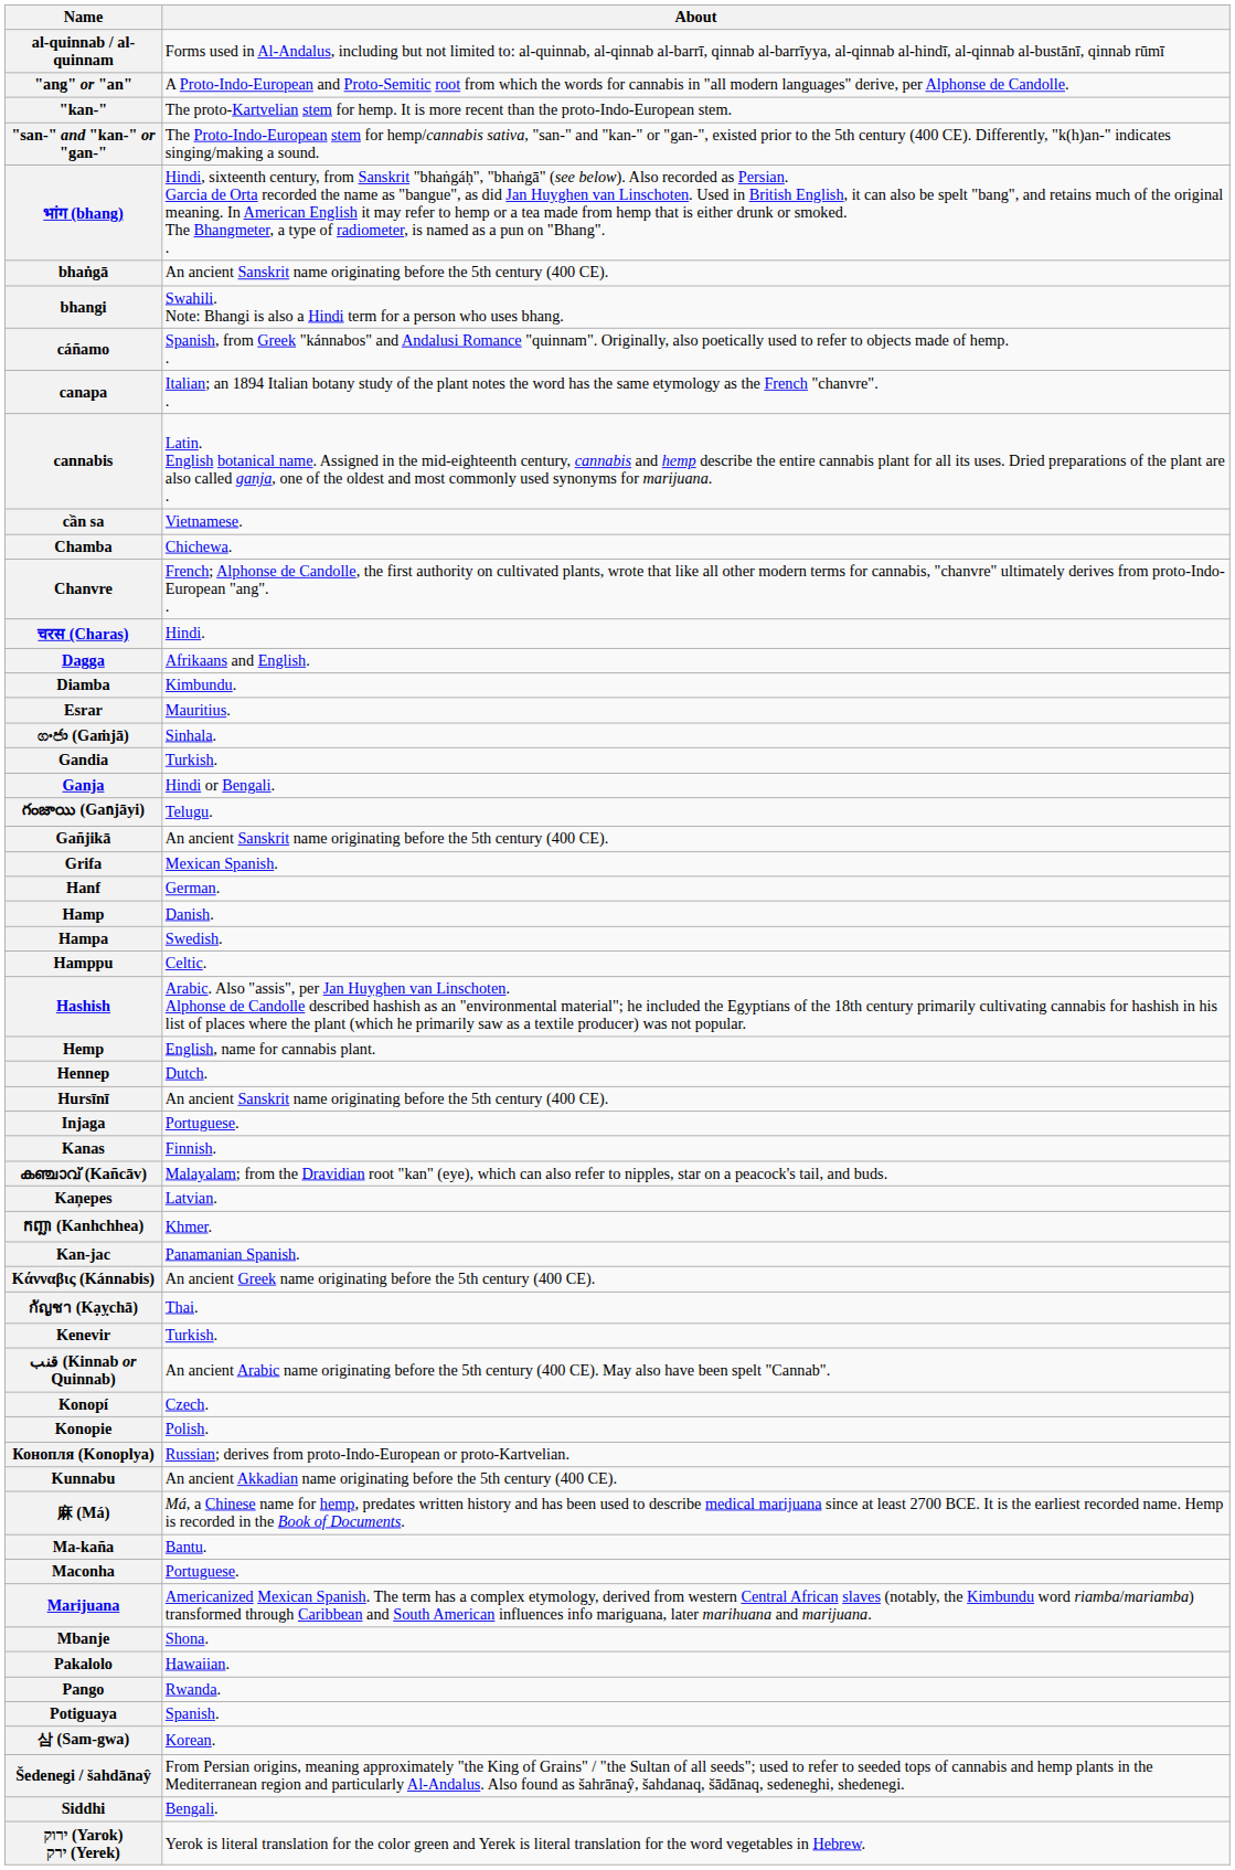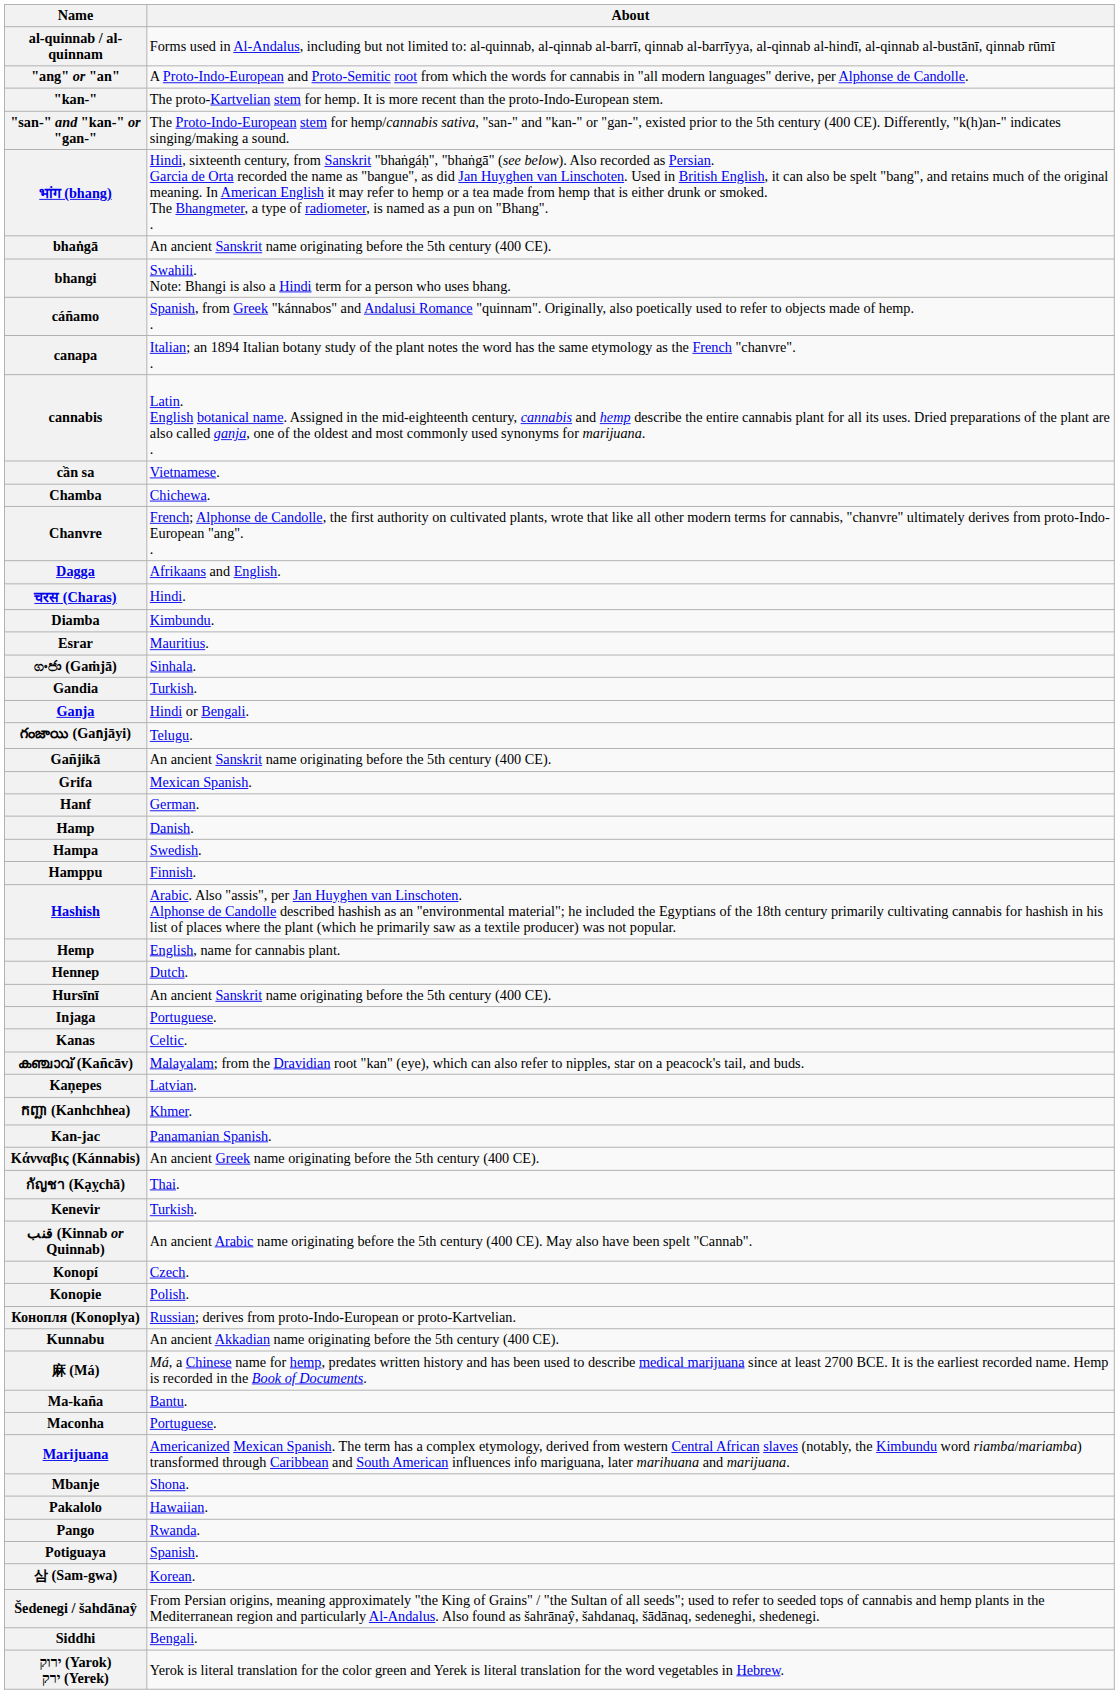 <table class="wikitable mw-collapsible">
 <tr>
 <th>Name</th>
 <th>About</th>
 </tr>
 <tr>
 <th>al-quinnab / al-quinnam</th>
 <td>Forms used in <a href='#'>Al-Andalus</a>, including but not limited to: al-quinnab, al-qinnab al-barrī, qinnab al-barrīyya, al-qinnab al-hindī, al-qinnab al-bustānī, qinnab rūmī</td>
 </tr>
 <tr>
 <th>"ang" <em>or</em> "an"</th>
 <td>A <a href='#'>Proto-Indo-European</a> and <a href='#'>Proto-Semitic</a> <a href='#'>root</a> from which the words for cannabis in "all modern languages" derive, per <a href='#'>Alphonse de Candolle</a>.</td>
 </tr>
 <tr>
 <th>"kan-"</th>
 <td>The proto-<a href='#'>Kartvelian</a> <a href='#'>stem</a> for hemp. It is more recent than the proto-Indo-European stem.</td>
 </tr>
 <tr>
 <th>"san-" <em>and</em> "kan-" <em>or</em> "gan-"</th>
 <td>The <a href='#'>Proto-Indo-European</a> <a href='#'>stem</a> for hemp/<em>cannabis sativa</em>, "san-" and "kan-" or "gan-", existed prior to the 5th century (400 CE). Differently, "k(h)an-" indicates singing/making a sound.</td>
 </tr>
 <tr>
 <th><a href='#'>भांग (bhang)</a></th>
 <td><a href='#'>Hindi</a>, sixteenth century, from <a href='#'>Sanskrit</a> "bhaṅgáḥ", "bhaṅgā" (<em>see below</em>). Also recorded as <a href='#'>Persian</a>.<br><a href='#'>Garcia de Orta</a> recorded the name as "bangue", as did <a href='#'>Jan Huyghen van Linschoten</a>. Used in <a href='#'>British English</a>, it can also be spelt "bang", and retains much of the original meaning. In <a href='#'>American English</a> it may refer to hemp or a tea made from hemp that is either drunk or smoked.<br>The <a href='#'>Bhangmeter</a>, a type of <a href='#'>radiometer</a>, is named as a pun on "Bhang".<br>.</td>
 </tr>
 <tr>
 <th>bhaṅgā</th>
 <td>An ancient <a href='#'>Sanskrit</a> name originating before the 5th century (400 CE).</td>
 </tr>
 <tr>
 <th>bhangi</th>
 <td><a href='#'>Swahili</a>.<br>Note: Bhangi is also a <a href='#'>Hindi</a> term for a person who uses bhang.</td>
 </tr>
 <tr>
 <th>cáñamo</th>
 <td><a href='#'>Spanish</a>, from <a href='#'>Greek</a> "kánnabos" and <a href='#'>Andalusi Romance</a> "quinnam". Originally, also poetically used to refer to objects made of hemp.<br>.</td>
 </tr>
 <tr>
 <th>canapa</th>
 <td><a href='#'>Italian</a>; an 1894 Italian botany study of the plant notes the word has the same etymology as the <a href='#'>French</a> "chanvre".<br>.</td>
 </tr>
 <tr>
 <th>cannabis</th>
 <td><br><a href='#'>Latin</a>.<br><a href='#'>English</a> <a href='#'>botanical name</a>. Assigned in the mid-eighteenth century, <em><a href='#'>cannabis</a></em> and <em><a href='#'>hemp</a></em> describe the entire cannabis plant for all its uses. Dried preparations of the plant are also called <em><a href='#'>ganja</a></em>, one of the oldest and most commonly used synonyms for <em>marijuana</em>.<br>.</td>
 </tr>
 <tr>
 <th>cần sa</th>
 <td><a href='#'>Vietnamese</a>.</td>
 </tr>
 <tr>
 <th>Chamba</th>
 <td><a href='#'>Chichewa</a>.</td>
 </tr>
 <tr>
 <th>Chanvre</th>
 <td><a href='#'>French</a>; <a href='#'>Alphonse de Candolle</a>, the first authority on cultivated plants, wrote that like all other modern terms for cannabis, "chanvre" ultimately derives from proto-Indo-European "ang".<br>.</td>
 </tr>
 <tr>
+<th><a href='#'>Dagga</a></th>
+<td><a href='#'>Afrikaans</a> and <a href='#'>English</a>.</td>
+</tr>
+<tr>
 <th><a href='#'>चरस (Charas)</a></th>
 <td><a href='#'>Hindi</a>.</td>
-</tr>
-<tr>
-<th><a href='#'>Dagga</a></th>
-<td><a href='#'>Afrikaans</a> and <a href='#'>English</a>.</td>
 </tr>
 <tr>
 <th>Diamba</th>
 <td><a href='#'>Kimbundu</a>.</td>
 </tr>
 <tr>
 <th>Esrar</th>
 <td><a href='#'>Mauritius</a>.</td>
 </tr>
 <tr>
 <th>ගංජා (Gaṁjā)</th>
 <td><a href='#'>Sinhala</a>.</td>
 </tr>
 <tr>
 <th>Gandia</th>
 <td><a href='#'>Turkish</a>.</td>
 </tr>
 <tr>
 <th><a href='#'>Ganja</a></th>
 <td><a href='#'>Hindi</a> or <a href='#'>Bengali</a>.</td>
 </tr>
 <tr>
 <th>గంజాయి (Gan̄jāyi)</th>
 <td><a href='#'>Telugu</a>.</td>
 </tr>
 <tr>
 <th>Gañjikā</th>
 <td>An ancient <a href='#'>Sanskrit</a> name originating before the 5th century (400 CE).</td>
 </tr>
 <tr>
 <th>Grifa</th>
 <td><a href='#'>Mexican Spanish</a>.</td>
 </tr>
 <tr>
 <th>Hanf</th>
 <td><a href='#'>German</a>.</td>
 </tr>
 <tr>
 <th>Hamp</th>
 <td><a href='#'>Danish</a>.</td>
 </tr>
 <tr>
 <th>Hampa</th>
 <td><a href='#'>Swedish</a>.</td>
 </tr>
 <tr>
 <th>Hamppu</th>
-<td><a href='#'>Celtic</a>.</td>
+<td><a href='#'>Finnish</a>.</td>
 </tr>
 <tr>
 <th><a href='#'>Hashish</a></th>
 <td><a href='#'>Arabic</a>. Also "assis", per <a href='#'>Jan Huyghen van Linschoten</a>.<br><a href='#'>Alphonse de Candolle</a> described hashish as an "environmental material"; he included the Egyptians of the 18th century primarily cultivating cannabis for hashish in his list of places where the plant (which he primarily saw as a textile producer) was not popular.</td>
 </tr>
 <tr>
 <th>Hemp</th>
 <td><a href='#'>English</a>, name for cannabis plant.</td>
 </tr>
 <tr>
 <th>Hennep</th>
 <td><a href='#'>Dutch</a>.</td>
 </tr>
 <tr>
 <th>Hursīnī</th>
 <td>An ancient <a href='#'>Sanskrit</a> name originating before the 5th century (400 CE).</td>
 </tr>
 <tr>
 <th>Injaga</th>
 <td><a href='#'>Portuguese</a>.</td>
 </tr>
 <tr>
 <th>Kanas</th>
-<td><a href='#'>Finnish</a>.</td>
+<td><a href='#'>Celtic</a>.</td>
 </tr>
 <tr>
 <th>കഞ്ചാവ് (Kañcāv)</th>
 <td><a href='#'>Malayalam</a>; from the <a href='#'>Dravidian</a> root "kan" (eye), which can also refer to nipples, star on a peacock's tail, and buds.</td>
 </tr>
 <tr>
 <th>Kaņepes</th>
 <td><a href='#'>Latvian</a>.</td>
 </tr>
 <tr>
 <th>កញ្ឆា (Kanhchhea)</th>
 <td><a href='#'>Khmer</a>.</td>
 </tr>
 <tr>
 <th>Kan-jac</th>
 <td><a href='#'>Panamanian Spanish</a>.</td>
 </tr>
 <tr>
 <th>Kάνναβις (Kánnabis)</th>
 <td>An ancient <a href='#'>Greek</a> name originating before the 5th century (400 CE).</td>
 </tr>
 <tr>
 <th>กัญชา (Kạỵchā)</th>
 <td><a href='#'>Thai</a>.</td>
 </tr>
 <tr>
 <th>Kenevir</th>
 <td><a href='#'>Turkish</a>.</td>
 </tr>
 <tr>
 <th>قنب (Kinnab <em>or</em> Quinnab)</th>
 <td>An ancient <a href='#'>Arabic</a> name originating before the 5th century (400 CE). May also have been spelt "Cannab".</td>
 </tr>
 <tr>
 <th>Konopí</th>
 <td><a href='#'>Czech</a>.</td>
 </tr>
 <tr>
 <th>Konopie</th>
 <td><a href='#'>Polish</a>.</td>
 </tr>
 <tr>
 <th>Конопля (Konoplya)</th>
 <td><a href='#'>Russian</a>; derives from proto-Indo-European or proto-Kartvelian.</td>
 </tr>
 <tr>
 <th>Kunnabu</th>
 <td>An ancient <a href='#'>Akkadian</a> name originating before the 5th century (400 CE).</td>
 </tr>
 <tr>
 <th>麻 (Má)</th>
 <td><em>Má</em>, a <a href='#'>Chinese</a> name for <a href='#'>hemp</a>, predates written history and has been used to describe <a href='#'>medical marijuana</a> since at least 2700 BCE. It is the earliest recorded name. Hemp is recorded in the <em><a href='#'>Book of Documents</a></em>.</td>
 </tr>
 <tr>
 <th>Ma-kaña</th>
 <td><a href='#'>Bantu</a>.</td>
 </tr>
 <tr>
 <th>Maconha</th>
 <td><a href='#'>Portuguese</a>.</td>
 </tr>
 <tr>
 <th><a href='#'>Marijuana</a></th>
 <td><a href='#'>Americanized</a> <a href='#'>Mexican Spanish</a>. The term has a complex etymology, derived from western <a href='#'>Central African</a> <a href='#'>slaves</a> (notably, the <a href='#'>Kimbundu</a> word <em>riamba</em>/<em>mariamba</em>) transformed through <a href='#'>Caribbean</a> and <a href='#'>South American</a> influences info mariguana, later <em>marihuana</em> and <em>marijuana</em>.</td>
 </tr>
 <tr>
 <th>Mbanje</th>
 <td><a href='#'>Shona</a>.</td>
 </tr>
 <tr>
 <th>Pakalolo</th>
 <td><a href='#'>Hawaiian</a>.</td>
 </tr>
 <tr>
 <th>Pango</th>
 <td><a href='#'>Rwanda</a>.</td>
 </tr>
 <tr>
 <th>Potiguaya</th>
 <td><a href='#'>Spanish</a>.</td>
 </tr>
 <tr>
 <th>삼 (Sam-gwa)</th>
 <td><a href='#'>Korean</a>.</td>
 </tr>
 <tr>
 <th>Šedenegi / šahdānaŷ</th>
 <td>From Persian origins, meaning approximately "the King of Grains" / "the Sultan of all seeds"; used to refer to seeded tops of cannabis and hemp plants in the Mediterranean region and particularly <a href='#'>Al-Andalus</a>. Also found as šahrānaŷ, šahdanaq, šādānaq, sedeneghi, shedenegi.</td>
 </tr>
 <tr>
 <th>Siddhi</th>
 <td><a href='#'>Bengali</a>.</td>
 </tr>
 <tr>
 <th>ירוק (Yarok)<br>ירק (Yerek)</th>
 <td>Yerok is literal translation for the color green and Yerek is literal translation for the word vegetables in <a href='#'>Hebrew</a>.</td>
 </tr>
 </table>
